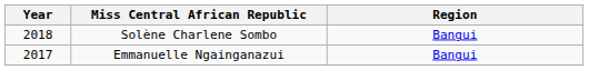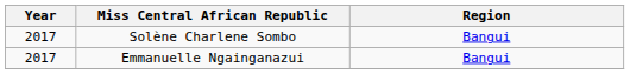 <table class="wikitable sortable" style="font-size: 95%; text-align:center">
 <tr>
 <th width="60">Year</th>
 <th width="250">Miss Central African Republic</th>
 <th width="250">Region</th>
 </tr>
 <tr>
-<td>2018</td>
+<td>2017</td>
 <td>Solène Charlene Sombo</td>
 <td><a href='#'>Bangui</a></td>
 </tr>
 <tr>
 <td>2017</td>
 <td>Emmanuelle Ngainganazui</td>
 <td><a href='#'>Bangui</a></td>
 </tr>
 <tr>
 </tr>
 </table>
